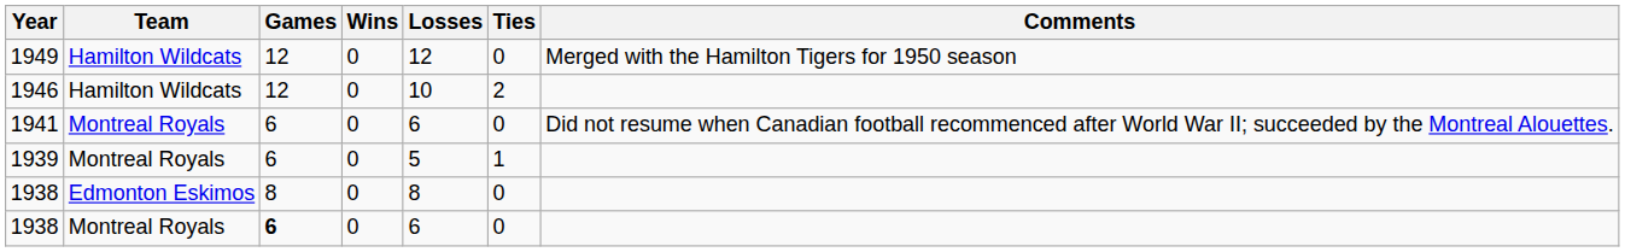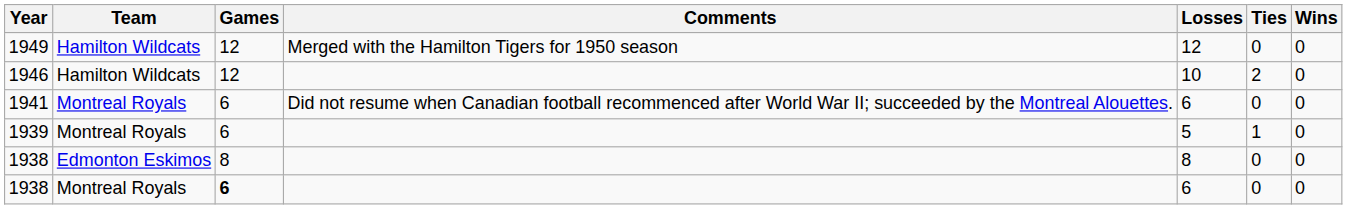 <table class="wikitable sortable">
 <tr>
 <th>Year</th>
 <th>Team</th>
 <th>Games</th>
-<th>Wins</th>
+<th>Comments</th>
 <th>Losses</th>
 <th>Ties</th>
-<th>Comments</th>
+<th>Wins</th>
 </tr>
 <tr>
 <td>1949</td>
 <td><a href='#'>Hamilton Wildcats</a></td>
 <td>12</td>
-<td>0</td>
+<td>Merged with the Hamilton Tigers for 1950 season</td>
 <td>12</td>
 <td>0</td>
-<td>Merged with the Hamilton Tigers for 1950 season</td>
+<td>0</td>
 </tr>
 <tr>
 <td>1946</td>
 <td>Hamilton Wildcats</td>
 <td>12</td>
-<td>0</td>
+<td></td>
 <td>10</td>
 <td>2</td>
-<td></td>
+<td>0</td>
 </tr>
 <tr>
 <td>1941</td>
 <td><a href='#'>Montreal Royals</a></td>
 <td>6</td>
-<td>0</td>
+<td>Did not resume when Canadian football recommenced after World War II; succeeded by the <a href='#'>Montreal Alouettes</a>.</td>
 <td>6</td>
 <td>0</td>
-<td>Did not resume when Canadian football recommenced after World War II; succeeded by the <a href='#'>Montreal Alouettes</a>.</td>
+<td>0</td>
 </tr>
 <tr>
 <td>1939</td>
 <td>Montreal Royals</td>
 <td>6</td>
-<td>0</td>
+<td></td>
 <td>5</td>
 <td>1</td>
-<td></td>
+<td>0</td>
 </tr>
 <tr>
 <td>1938</td>
 <td><a href='#'>Edmonton Eskimos</a></td>
 <td>8</td>
-<td>0</td>
+<td></td>
 <td>8</td>
 <td>0</td>
-<td></td>
+<td>0</td>
 </tr>
 <tr>
 <td>1938</td>
 <td>Montreal Royals</td>
 <td><strong>6</strong></td>
-<td>0</td>
+<td></td>
 <td>6</td>
 <td>0</td>
-<td></td>
+<td>0</td>
 </tr>
 </table>
